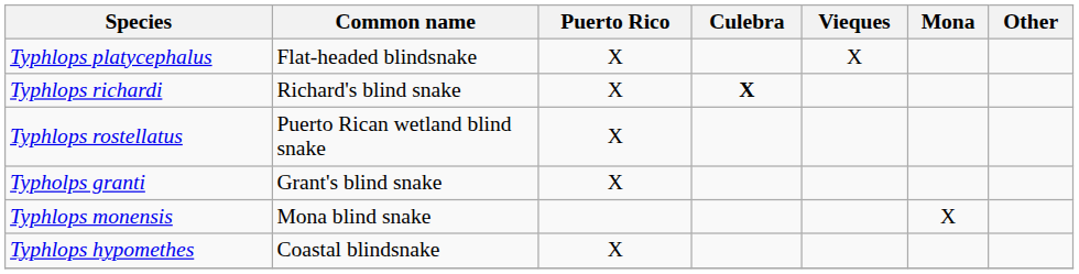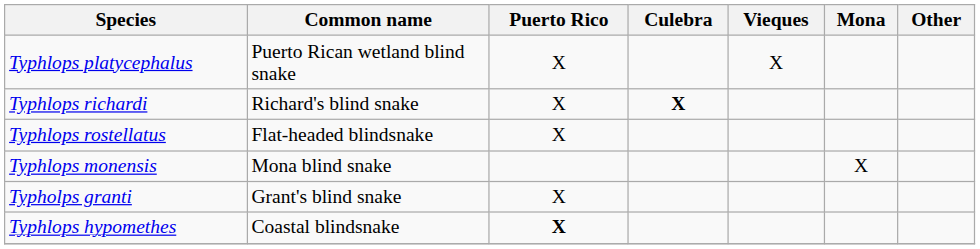 <table width=90% class="wikitable">
 <tr>
 <th width=25%>Species</th>
 <th width=25%>Common name</th>
 <th>Puerto Rico</th>
 <th>Culebra</th>
 <th>Vieques</th>
 <th>Mona</th>
 <th>Other</th>
 </tr>
 <tr>
 <td><em><a href='#'>Typhlops platycephalus</a></em></td>
-<td>Flat-headed blindsnake</td>
+<td>Puerto Rican wetland blind snake</td>
 <td align=center>X</td>
 <td></td>
 <td align=center>X</td>
 <td></td>
 <td></td>
 </tr>
 <tr>
 <td><em><a href='#'>Typhlops richardi</a></em></td>
 <td>Richard's blind snake</td>
 <td align=center>X</td>
 <td align=center><strong>X</strong></td>
 <td></td>
 <td></td>
 <td></td>
 </tr>
 <tr>
 <td><em><a href='#'>Typhlops rostellatus</a></em> </td>
-<td>Puerto Rican wetland blind snake</td>
-<td align=center>X</td>
-<td></td>
-<td></td>
-<td></td>
-<td></td>
-</tr>
-<tr>
-<td><em><a href='#'>Typholps granti</a></em></td>
-<td>Grant's blind snake</td>
+<td>Flat-headed blindsnake</td>
 <td align=center>X</td>
 <td></td>
 <td></td>
 <td></td>
 <td></td>
 </tr>
 <tr>
 <td><em><a href='#'>Typhlops monensis</a></em> </td>
 <td>Mona blind snake</td>
 <td></td>
 <td></td>
 <td></td>
 <td align=center>X</td>
 <td></td>
 </tr>
 <tr>
+<td><em><a href='#'>Typholps granti</a></em></td>
+<td>Grant's blind snake</td>
+<td align=center>X</td>
+<td></td>
+<td></td>
+<td></td>
+<td></td>
+</tr>
+<tr>
 <td><em><a href='#'>Typhlops hypomethes</a></em></td>
 <td>Coastal blindsnake</td>
-<td align=center>X</td>
+<td align=center><strong>X</strong></td>
 <td></td>
 <td></td>
 <td></td>
 <td></td>
 </tr>
 <tr>
 </tr>
 </table>
